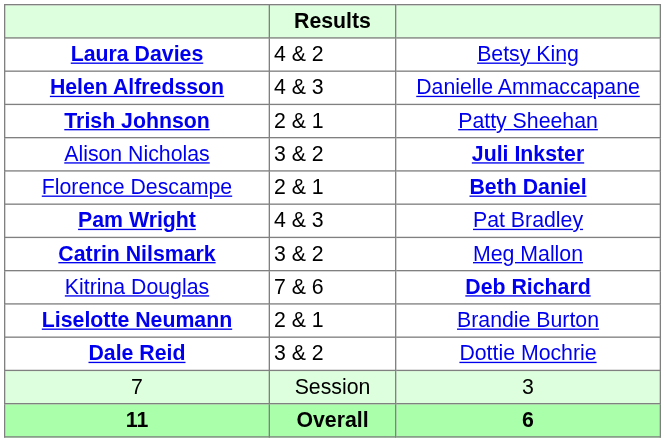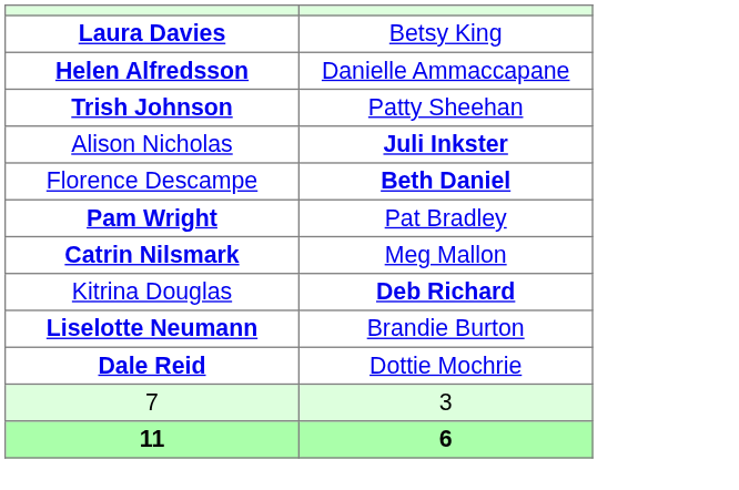 <table border="1" cellpadding="3" style="border-collapse:collapse; text-align:center;">
 <tr style="background:#dfd;">
 <th style="width:12em;"></th>
-<th style="width:5.5em;">Results</th>
 <th style="width:12em;"></th>
 </tr>
 <tr>
 <td><strong><a href='#'>Laura Davies</a></strong></td>
-<td align=left> 4 & 2</td>
 <td><a href='#'>Betsy King</a></td>
 </tr>
 <tr>
 <td><strong><a href='#'>Helen Alfredsson</a></strong></td>
-<td align=left> 4 & 3</td>
 <td><a href='#'>Danielle Ammaccapane</a></td>
 </tr>
 <tr>
 <td><strong><a href='#'>Trish Johnson</a></strong></td>
-<td align=left> 2 & 1</td>
 <td><a href='#'>Patty Sheehan</a></td>
 </tr>
 <tr>
 <td><a href='#'>Alison Nicholas</a></td>
-<td align=left> 3 & 2</td>
 <td><strong><a href='#'>Juli Inkster</a></strong></td>
 </tr>
 <tr>
 <td><a href='#'>Florence Descampe</a></td>
-<td align=left> 2 & 1</td>
 <td><strong><a href='#'>Beth Daniel</a></strong></td>
 </tr>
 <tr>
 <td><strong><a href='#'>Pam Wright</a></strong></td>
-<td align=left> 4 & 3</td>
 <td><a href='#'>Pat Bradley</a></td>
 </tr>
 <tr>
 <td><strong><a href='#'>Catrin Nilsmark</a></strong></td>
-<td align=left> 3 & 2</td>
 <td><a href='#'>Meg Mallon</a></td>
 </tr>
 <tr>
 <td><a href='#'>Kitrina Douglas</a></td>
-<td align=left> 7 & 6</td>
 <td><strong><a href='#'>Deb Richard</a></strong></td>
 </tr>
 <tr>
 <td><strong><a href='#'>Liselotte Neumann</a></strong></td>
-<td align=left> 2 & 1</td>
 <td><a href='#'>Brandie Burton</a></td>
 </tr>
 <tr>
 <td><strong><a href='#'>Dale Reid</a></strong></td>
-<td align=left> 3 & 2</td>
 <td><a href='#'>Dottie Mochrie</a></td>
 </tr>
 <tr style="background:#dfd;">
 <td>7</td>
-<td>Session</td>
 <td>3</td>
 </tr>
 <tr style="background:#afa;">
 <th>11</th>
-<th>Overall</th>
 <th>6</th>
 </tr>
 </table>
